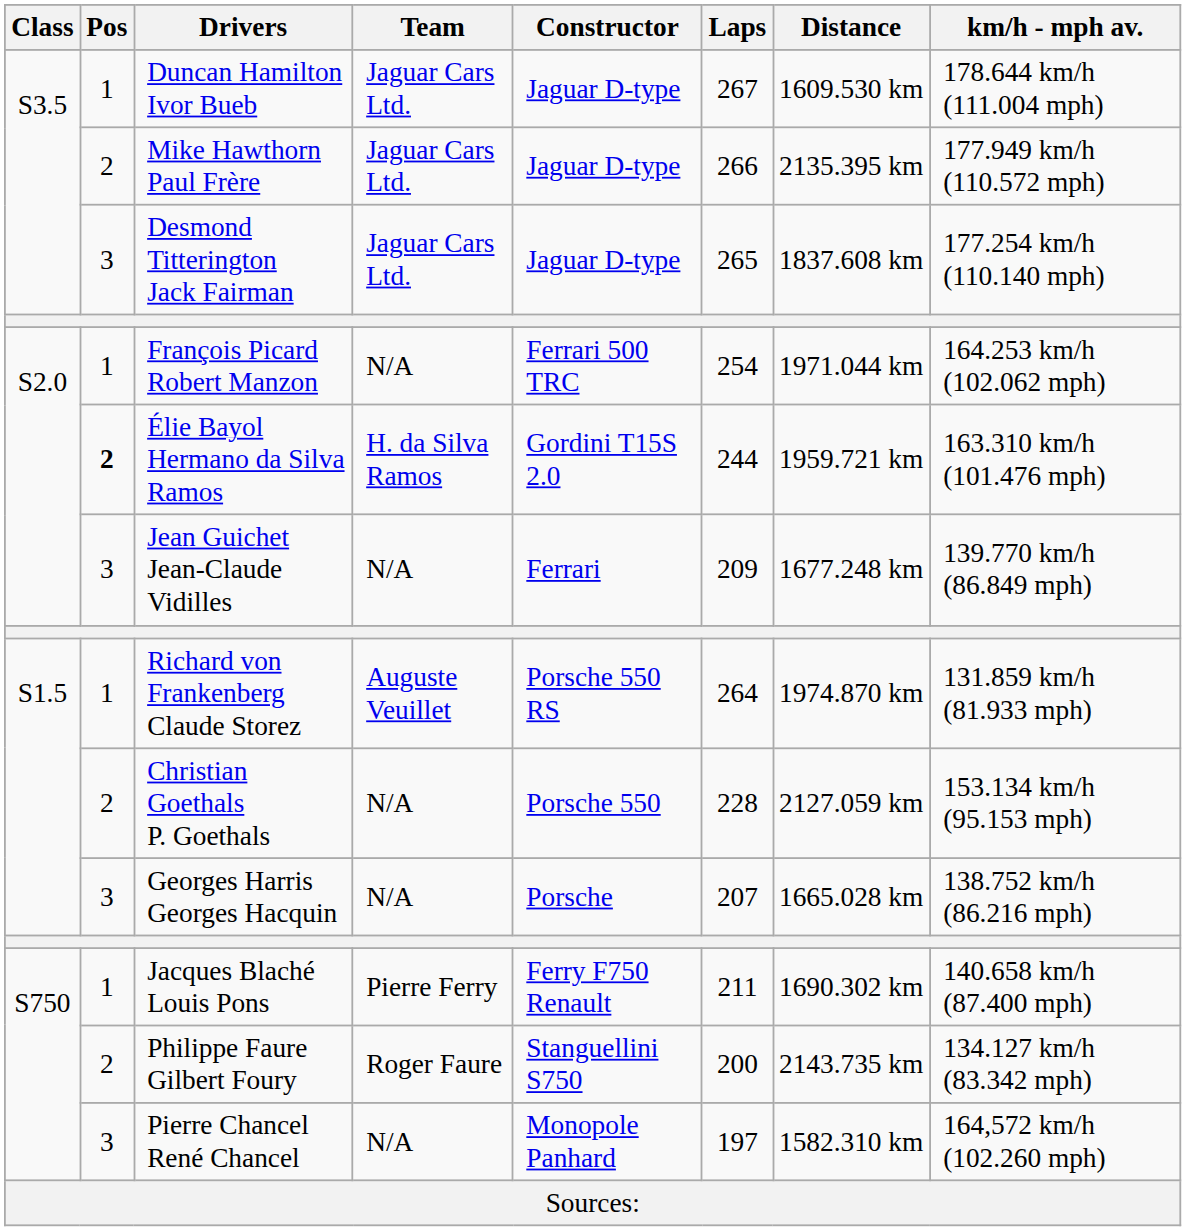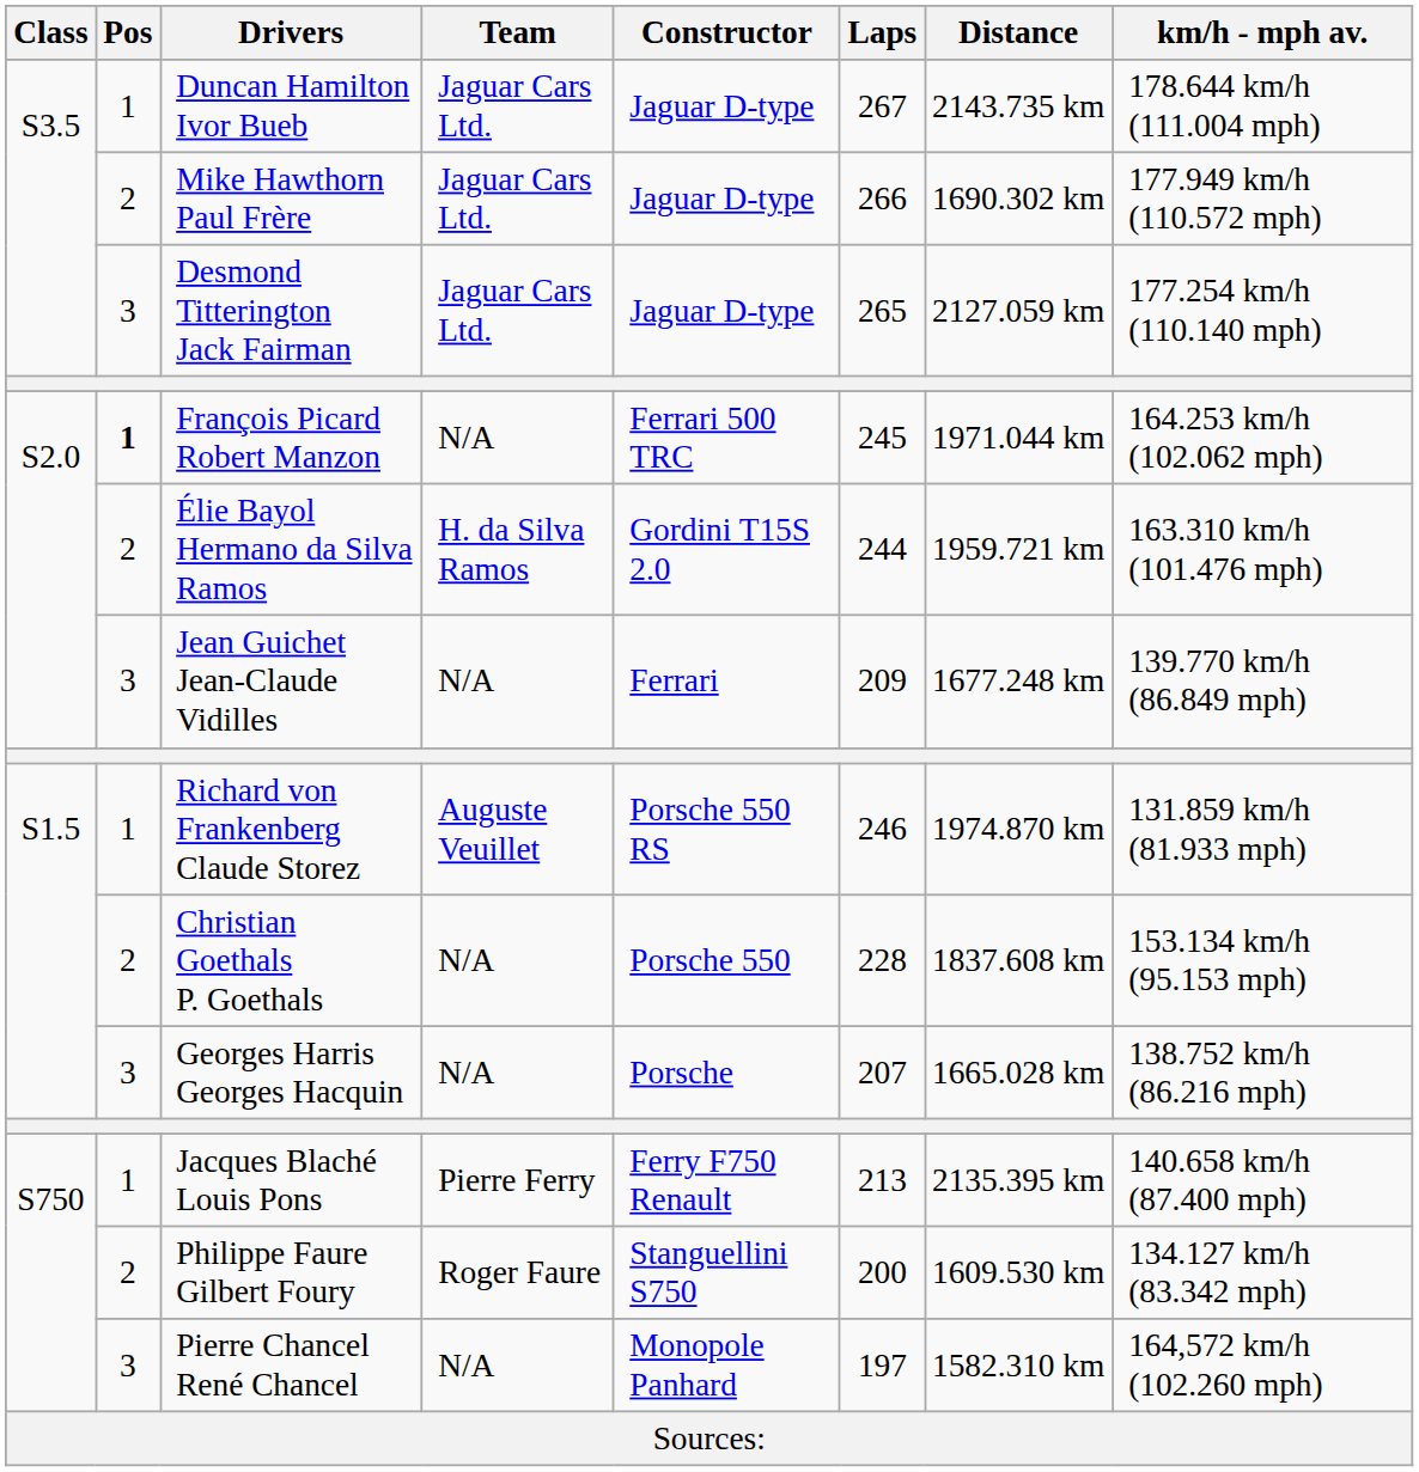 <table class="wikitable" style="width: 74%;font-size: 95%;">
 <tr>
 <th>Class</th>
 <th>Pos</th>
 <th>Drivers</th>
 <th>Team</th>
 <th>Constructor</th>
 <th>Laps</th>
 <th>Distance</th>
 <th>km/h - mph av.</th>
 </tr>
 <tr>
 <td rowspan="3" align="center" valign="top"> <br> S3.5</td>
 <td align="center">1</td>
 <td style="padding-left: 7px"> <a href='#'>Duncan Hamilton</a><br> <a href='#'>Ivor Bueb</a></td>
 <td style="padding-left: 7px"> <a href='#'>Jaguar Cars Ltd.</a></td>
 <td style="padding-left: 7px"> <a href='#'>Jaguar D-type</a></td>
 <td align="center">267</td>
-<td align="center">1609.530 km</td>
+<td align="center">2143.735 km</td>
 <td style="padding-left: 7px">178.644 km/h (111.004 mph)</td>
 </tr>
 <tr>
 <td align="center">2</td>
 <td style="padding-left: 7px"> <a href='#'>Mike Hawthorn</a><br> <a href='#'>Paul Frère</a></td>
 <td style="padding-left: 7px"> <a href='#'>Jaguar Cars Ltd.</a></td>
 <td style="padding-left: 7px"> <a href='#'>Jaguar D-type</a></td>
 <td align="center">266</td>
-<td align="center">2135.395 km</td>
+<td align="center">1690.302 km</td>
 <td style="padding-left: 7px">177.949 km/h (110.572 mph)</td>
 </tr>
 <tr>
 <td align="center">3</td>
 <td style="padding-left: 7px"> <a href='#'>Desmond Titterington</a><br> <a href='#'>Jack Fairman</a></td>
 <td style="padding-left: 7px"> <a href='#'>Jaguar Cars Ltd.</a></td>
 <td style="padding-left: 7px"> <a href='#'>Jaguar D-type</a></td>
 <td align="center">265</td>
-<td align="center">1837.608 km</td>
+<td align="center">2127.059 km</td>
 <td style="padding-left: 7px">177.254 km/h (110.140 mph)</td>
 </tr>
 <tr>
 <td style="background:#F2F2F2;padding-left: 7px" colspan=8></td>
 </tr>
 <tr>
 <td rowspan="3" align="center" valign="top"> <br> S2.0</td>
-<td align="center">1</td>
+<td align="center"><strong>1</strong></td>
 <td style="padding-left: 7px"> <a href='#'>François Picard</a><br> <a href='#'>Robert Manzon</a></td>
 <td style="padding-left: 7px">N/A</td>
 <td style="padding-left: 7px"> <a href='#'>Ferrari 500 TRC</a></td>
-<td align="center">254</td>
+<td align="center">245</td>
 <td align="center">1971.044 km</td>
 <td style="padding-left: 7px">164.253 km/h (102.062 mph)</td>
 </tr>
 <tr>
-<td align="center"><strong>2</strong></td>
+<td align="center">2</td>
 <td style="padding-left: 7px"> <a href='#'>Élie Bayol</a><br> <a href='#'>Hermano da Silva Ramos</a></td>
 <td style="padding-left: 7px"> <a href='#'>H. da Silva Ramos</a></td>
 <td style="padding-left: 7px"> <a href='#'>Gordini T15S 2.0</a></td>
 <td align="center">244</td>
 <td align="center">1959.721 km</td>
 <td style="padding-left: 7px">163.310 km/h (101.476 mph)</td>
 </tr>
 <tr>
 <td align="center">3</td>
 <td style="padding-left: 7px"> <a href='#'>Jean Guichet</a><br> Jean-Claude Vidilles</td>
 <td style="padding-left: 7px">N/A</td>
 <td style="padding-left: 7px"> <a href='#'>Ferrari</a></td>
 <td align="center">209</td>
 <td align="center">1677.248 km</td>
 <td style="padding-left: 7px">139.770 km/h (86.849 mph)</td>
 </tr>
 <tr>
 <td style="background:#F2F2F2;padding-left: 7px" colspan=8></td>
 </tr>
 <tr>
 <td rowspan="3" align="center" valign="top"> <br> S1.5</td>
 <td align="center">1</td>
 <td style="padding-left: 7px"> <a href='#'>Richard von Frankenberg</a><br> Claude Storez</td>
 <td style="padding-left: 7px"> <a href='#'>Auguste Veuillet</a></td>
 <td style="padding-left: 7px"> <a href='#'>Porsche 550 RS</a></td>
-<td align="center">264</td>
+<td align="center">246</td>
 <td align="center">1974.870 km</td>
 <td style="padding-left: 7px">131.859 km/h (81.933 mph)</td>
 </tr>
 <tr>
 <td align="center">2</td>
 <td style="padding-left: 7px"> <a href='#'>Christian Goethals</a><br> P. Goethals</td>
 <td style="padding-left: 7px">N/A</td>
 <td style="padding-left: 7px"> <a href='#'>Porsche 550</a></td>
 <td align="center">228</td>
-<td align="center">2127.059 km</td>
+<td align="center">1837.608 km</td>
 <td style="padding-left: 7px">153.134 km/h (95.153 mph)</td>
 </tr>
 <tr>
 <td align="center">3</td>
 <td style="padding-left: 7px"> Georges Harris<br> Georges Hacquin</td>
 <td style="padding-left: 7px">N/A</td>
 <td style="padding-left: 7px"> <a href='#'>Porsche</a></td>
 <td align="center">207</td>
 <td align="center">1665.028 km</td>
 <td style="padding-left: 7px">138.752 km/h (86.216 mph)</td>
 </tr>
 <tr>
 <td style="background:#F2F2F2;padding-left: 7px" colspan=8></td>
 </tr>
 <tr>
 <td rowspan="3" align="center" valign="top"> <br> S750</td>
 <td align="center">1</td>
 <td style="padding-left: 7px"> Jacques Blaché<br> Louis Pons</td>
 <td style="padding-left: 7px"> Pierre Ferry</td>
 <td style="padding-left: 7px"> <a href='#'>Ferry F750 Renault</a></td>
-<td align="center">211</td>
-<td align="center">1690.302 km</td>
+<td align="center">213</td>
+<td align="center">2135.395 km</td>
 <td style="padding-left: 7px">140.658 km/h (87.400 mph)</td>
 </tr>
 <tr>
 <td align="center">2</td>
 <td style="padding-left: 7px"> Philippe Faure<br> Gilbert Foury</td>
 <td style="padding-left: 7px"> Roger Faure</td>
 <td style="padding-left: 7px"> <a href='#'>Stanguellini S750</a></td>
 <td align="center">200</td>
-<td align="center">2143.735 km</td>
+<td align="center">1609.530 km</td>
 <td style="padding-left: 7px">134.127 km/h (83.342 mph)</td>
 </tr>
 <tr>
 <td align="center">3</td>
 <td style="padding-left: 7px"> Pierre Chancel<br> René Chancel</td>
 <td style="padding-left: 7px">N/A</td>
 <td style="padding-left: 7px"> <a href='#'>Monopole Panhard</a></td>
 <td align="center">197</td>
 <td align="center">1582.310 km</td>
 <td style="padding-left: 7px">164,572 km/h (102.260 mph)</td>
 </tr>
 <tr>
 <td style="background:#F2F2F2" colspan=9 align="center">Sources:</td>
 </tr>
 </table>
